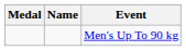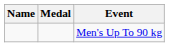 <table class="wikitable sortable" style="font-size:90%">
 <tr>
+<th>Name</th>
 <th>Medal</th>
-<th>Name</th>
 <th>Event</th>
 </tr>
 <tr>
 <td></td>
 <td></td>
 <td><a href='#'>Men's Up To 90 kg</a></td>
 </tr>
 </table>
